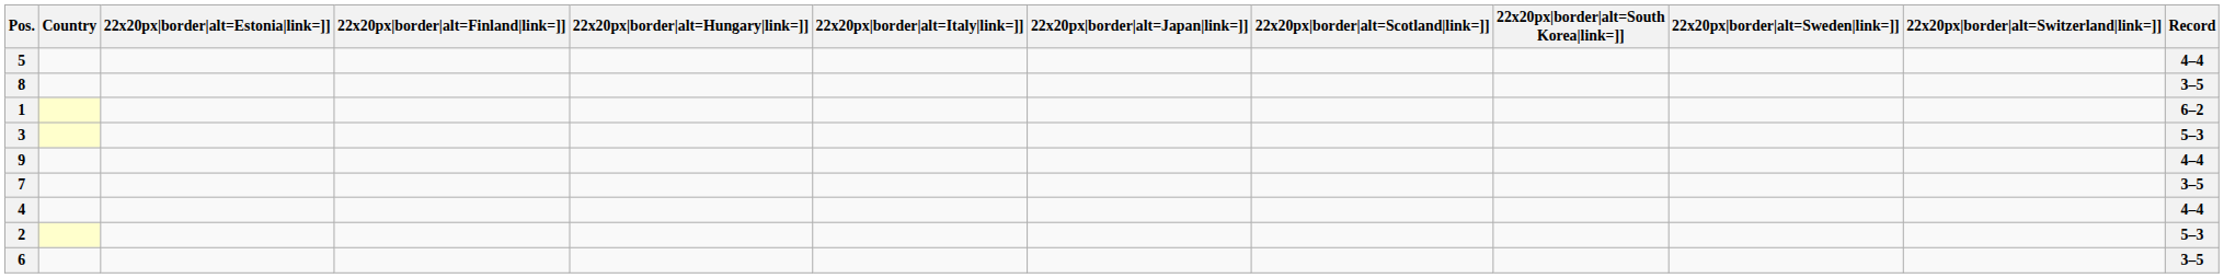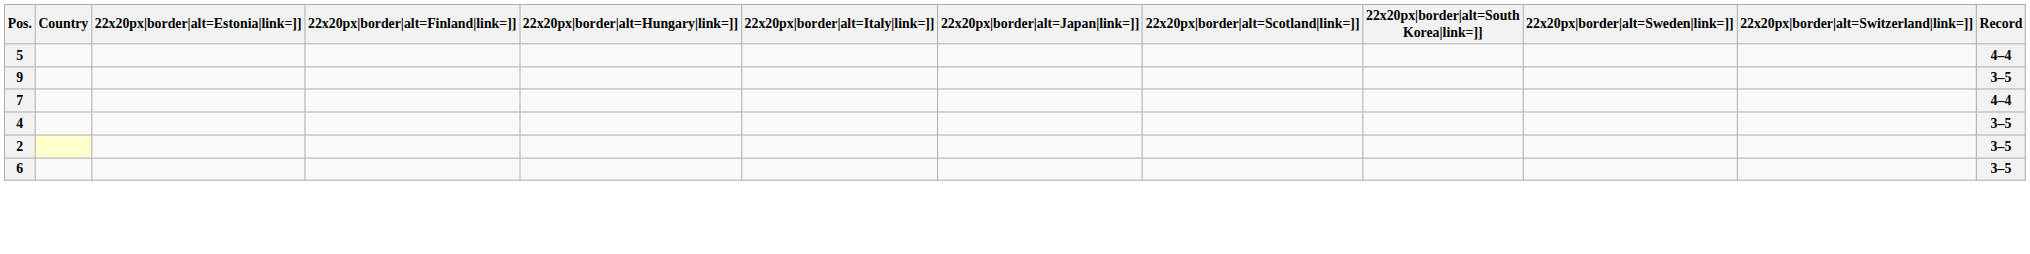 <table class="wikitable sortable nowrap" style="text-align:center; font-size:0.9em">
 <tr>
 <th>Pos.</th>
 <th>Country</th>
 <th [[Image:>22x20px|border|alt=Estonia|link=]]</th>
 <th [[Image:>22x20px|border|alt=Finland|link=]]</th>
 <th [[Image:>22x20px|border|alt=Hungary|link=]]</th>
 <th [[Image:>22x20px|border|alt=Italy|link=]]</th>
 <th [[Image:>22x20px|border|alt=Japan|link=]]</th>
 <th [[Image:>22x20px|border|alt=Scotland|link=]]</th>
 <th [[Image:>22x20px|border|alt=South Korea|link=]]</th>
 <th [[Image:>22x20px|border|alt=Sweden|link=]]</th>
 <th [[Image:>22x20px|border|alt=Switzerland|link=]]</th>
 <th>Record</th>
 </tr>
 <tr>
 <th>5</th>
 <td style="text-align:left;"></td>
 <td></td>
 <td></td>
 <td></td>
 <td></td>
 <td></td>
 <td></td>
 <td></td>
 <td></td>
 <td></td>
 <th>4–4</th>
 </tr>
 <tr>
-<th>8</th>
+<th>9</th>
 <td style="text-align:left;"></td>
 <td></td>
 <td></td>
 <td></td>
 <td></td>
 <td></td>
 <td></td>
 <td></td>
 <td></td>
 <td></td>
 <th>3–5</th>
 </tr>
 <tr>
-<th>1</th>
-<td style="text-align:left; background:#ffffcc;"></td>
-<td></td>
-<td></td>
-<td></td>
-<td></td>
-<td></td>
-<td></td>
-<td></td>
-<td></td>
-<td></td>
-<th>6–2</th>
-</tr>
-<tr>
-<th>3</th>
-<td style="text-align:left; background:#ffffcc;"></td>
-<td></td>
-<td></td>
-<td></td>
-<td></td>
-<td></td>
-<td></td>
-<td></td>
-<td></td>
-<td></td>
-<th>5–3</th>
-</tr>
-<tr>
-<th>9</th>
+<th>7</th>
 <td style="text-align:left;"></td>
 <td></td>
 <td></td>
 <td></td>
 <td></td>
 <td></td>
 <td></td>
 <td></td>
 <td></td>
 <td></td>
 <th>4–4</th>
 </tr>
 <tr>
-<th>7</th>
+<th>4</th>
 <td style="text-align:left;"></td>
 <td></td>
 <td></td>
 <td></td>
 <td></td>
 <td></td>
 <td></td>
 <td></td>
 <td></td>
 <td></td>
 <th>3–5</th>
 </tr>
 <tr>
-<th>4</th>
-<td style="text-align:left;"></td>
-<td></td>
-<td></td>
-<td></td>
-<td></td>
-<td></td>
-<td></td>
-<td></td>
-<td></td>
-<td></td>
-<th>4–4</th>
-</tr>
-<tr>
 <th>2</th>
 <td style="text-align:left; background:#ffffcc;"></td>
 <td></td>
 <td></td>
 <td></td>
 <td></td>
 <td></td>
 <td></td>
 <td></td>
 <td></td>
 <td></td>
-<th>5–3</th>
+<th>3–5</th>
 </tr>
 <tr>
 <th>6</th>
 <td style="text-align:left;"></td>
 <td></td>
 <td></td>
 <td></td>
 <td></td>
 <td></td>
 <td></td>
 <td></td>
 <td></td>
 <td></td>
 <th>3–5</th>
 </tr>
 </table>
